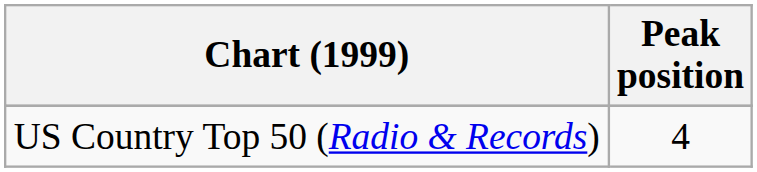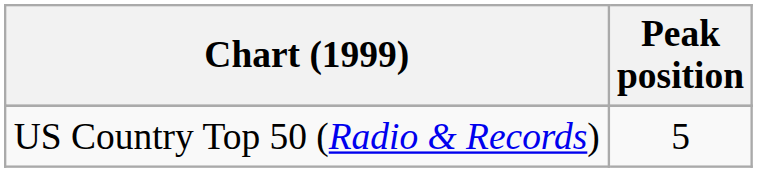 <table class="wikitable sortable">
 <tr>
 <th align="left">Chart (1999)</th>
 <th align="center">Peak<br>position</th>
 </tr>
 <tr>
 </tr>
 <tr>
 </tr>
 <tr>
 </tr>
 <tr>
 </tr>
 <tr>
 <td>US Country Top 50 (<em><a href='#'>Radio & Records</a></em>)</td>
-<td align="center">4</td>
+<td align="center">5</td>
 </tr>
 </table>
